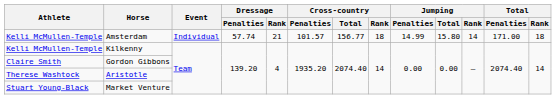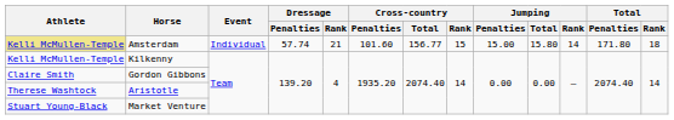 <table class=wikitable style="font-size:90%">
 <tr>
 <th rowspan=2>Athlete</th>
 <th rowspan=2>Horse</th>
 <th rowspan=2>Event</th>
 <th colspan="2">Dressage</th>
 <th colspan="3">Cross-country</th>
 <th colspan="3">Jumping</th>
 <th colspan="2">Total</th>
 </tr>
 <tr>
 <th>Penalties</th>
 <th>Rank</th>
 <th>Penalties</th>
 <th>Total</th>
 <th>Rank</th>
 <th>Penalties</th>
 <th>Total</th>
 <th>Rank</th>
 <th>Penalties</th>
 <th>Rank</th>
 </tr>
 <tr align=center>
-<td align=left><a href='#'>Kelli McMullen-Temple</a></td>
+<td align=left style="background: khaki;"><a href='#'>Kelli McMullen-Temple</a></td>
 <td align=left>Amsterdam</td>
 <td align=left><a href='#'>Individual</a></td>
 <td>57.74</td>
 <td>21</td>
-<td>101.57</td>
+<td>101.60</td>
 <td>156.77</td>
-<td>18</td>
-<td>14.99</td>
+<td>15</td>
+<td>15.00</td>
 <td>15.80</td>
 <td>14</td>
-<td>171.00</td>
+<td>171.80</td>
 <td>18</td>
 </tr>
 <tr align=center>
 <td align=left><a href='#'>Kelli McMullen-Temple</a></td>
 <td align=left>Kilkenny</td>
 <td align=left rowspan=4><a href='#'>Team</a></td>
 <td rowspan=4>139.20</td>
 <td rowspan=4>4</td>
 <td rowspan=4>1935.20</td>
 <td rowspan=4>2074.40</td>
 <td rowspan=4>14</td>
 <td rowspan=4>0.00</td>
 <td rowspan=4>0.00</td>
 <td rowspan=4>–</td>
 <td rowspan=4>2074.40</td>
 <td rowspan=4>14</td>
 </tr>
 <tr align=center>
 <td align=left><a href='#'>Claire Smith</a></td>
 <td align=left>Gordon Gibbons</td>
 </tr>
 <tr align=center>
 <td align=left><a href='#'>Therese Washtock</a></td>
 <td align=left><a href='#'>Aristotle</a></td>
 </tr>
 <tr align=center>
 <td align=left><a href='#'>Stuart Young-Black</a></td>
 <td align=left>Market Venture</td>
 </tr>
 </table>
